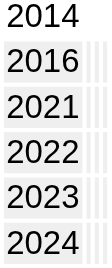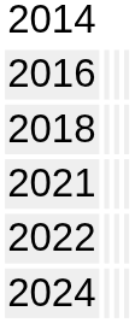 <table>
 <tr>
 <td>2014</td>
 <td></td>
 <td></td>
 <td></td>
 </tr>
 <tr bgcolor="#EFEFEF">
 <td>2016</td>
+<td></td>
+<td></td>
+<td></td>
+</tr>
+<tr bgcolor="#EFEFEF">
+<td>2018</td>
 <td></td>
 <td></td>
 <td></td>
 </tr>
 <tr bgcolor="#EFEFEF">
 <td>2021</td>
 <td></td>
 <td></td>
 <td></td>
 </tr>
 <tr bgcolor="#EFEFEF">
 <td>2022</td>
 <td></td>
 <td></td>
 <td></td>
 </tr>
 <tr bgcolor="#EFEFEF">
-<td>2023</td>
-<td></td>
-<td></td>
-<td></td>
-</tr>
-<tr bgcolor="#EFEFEF">
 <td>2024</td>
 <td></td>
 <td></td>
 <td></td>
 </tr>
 </table>
